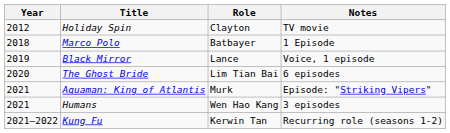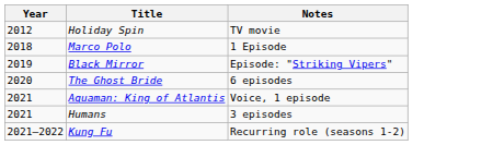 <table class="wikitable">
 <tr>
 <th>Year</th>
 <th>Title</th>
-<th>Role</th>
 <th>Notes</th>
 </tr>
 <tr>
 <td>2012</td>
 <td><em>Holiday Spin</em></td>
-<td>Clayton</td>
 <td>TV movie</td>
 </tr>
 <tr>
 <td>2018</td>
 <td><em><a href='#'>Marco Polo</a></em></td>
-<td>Batbayer</td>
 <td>1 Episode</td>
 </tr>
 <tr>
 <td>2019</td>
 <td><em><a href='#'>Black Mirror</a></em></td>
-<td>Lance</td>
-<td>Voice, 1 episode</td>
+<td>Episode: "<a href='#'>Striking Vipers</a>"</td>
 </tr>
 <tr>
 <td>2020</td>
 <td><em><a href='#'>The Ghost Bride</a></em></td>
-<td>Lim Tian Bai</td>
 <td>6 episodes</td>
 </tr>
 <tr>
 <td>2021</td>
 <td><em><a href='#'>Aquaman: King of Atlantis</a></em></td>
-<td>Murk</td>
-<td>Episode: "<a href='#'>Striking Vipers</a>"</td>
+<td>Voice, 1 episode</td>
 </tr>
 <tr>
 <td>2021</td>
 <td><em>Humans</em></td>
-<td>Wen Hao Kang</td>
 <td>3 episodes</td>
 </tr>
 <tr>
 <td>2021–2022</td>
 <td><em><a href='#'>Kung Fu</a></em></td>
-<td>Kerwin Tan</td>
 <td>Recurring role (seasons 1-2)</td>
 </tr>
 </table>
